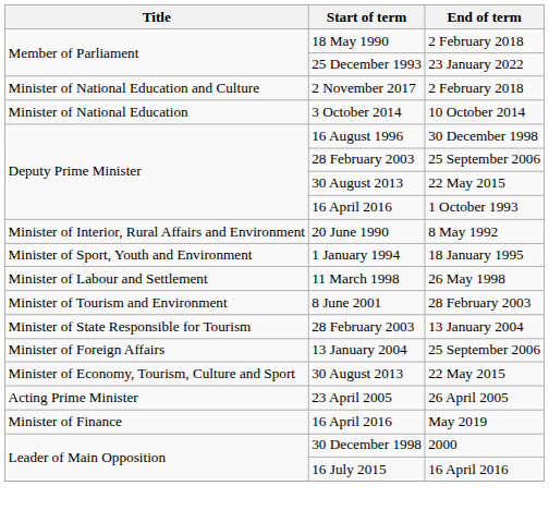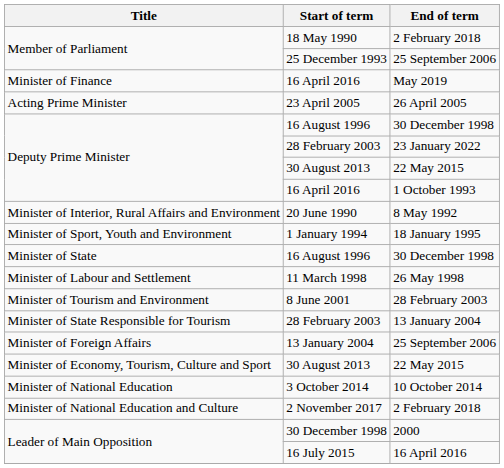 <table class="wikitable sortable" style="font-size:90%;">
 <tr>
 <th>Title</th>
 <th>Start of term</th>
 <th>End of term</th>
 </tr>
 <tr>
 <td rowspan=2>Member of Parliament</td>
 <td>18 May 1990</td>
 <td>2 February 2018</td>
 </tr>
 <tr>
 <td>25 December 1993</td>
-<td>23 January 2022</td>
+<td>25 September 2006</td>
 </tr>
 <tr>
-<td>Minister of National Education and Culture</td>
-<td>2 November 2017</td>
-<td>2 February 2018</td>
+<td>Minister of Finance</td>
+<td>16 April 2016</td>
+<td>May 2019</td>
 </tr>
 <tr>
-<td>Minister of National Education</td>
-<td>3 October 2014</td>
-<td>10 October 2014</td>
+<td>Acting Prime Minister</td>
+<td>23 April 2005</td>
+<td>26 April 2005</td>
 </tr>
 <tr>
 <td rowspan=4>Deputy Prime Minister</td>
 <td>16 August 1996</td>
 <td>30 December 1998</td>
 </tr>
 <tr>
 <td>28 February 2003</td>
-<td>25 September 2006</td>
+<td>23 January 2022</td>
 </tr>
 <tr>
 <td>30 August 2013</td>
 <td>22 May 2015</td>
 </tr>
 <tr>
 <td>16 April 2016</td>
 <td>1 October 1993</td>
 </tr>
 <tr>
 <td>Minister of Interior, Rural Affairs and Environment</td>
 <td>20 June 1990</td>
 <td>8 May 1992</td>
 </tr>
 <tr>
 <td>Minister of Sport, Youth and Environment</td>
 <td>1 January 1994</td>
 <td>18 January 1995</td>
+</tr>
+<tr>
+<td>Minister of State</td>
+<td>16 August 1996</td>
+<td>30 December 1998</td>
 </tr>
 <tr>
 <td>Minister of Labour and Settlement</td>
 <td>11 March 1998</td>
 <td>26 May 1998</td>
 </tr>
 <tr>
 <td>Minister of Tourism and Environment</td>
 <td>8 June 2001</td>
 <td>28 February 2003</td>
 </tr>
 <tr>
 <td>Minister of State Responsible for Tourism</td>
 <td>28 February 2003</td>
 <td>13 January 2004</td>
 </tr>
 <tr>
 <td>Minister of Foreign Affairs</td>
 <td>13 January 2004</td>
 <td>25 September 2006</td>
 </tr>
 <tr>
 <td>Minister of Economy, Tourism, Culture and Sport</td>
 <td>30 August 2013</td>
 <td>22 May 2015</td>
 </tr>
 <tr>
-<td>Acting Prime Minister</td>
-<td>23 April 2005</td>
-<td>26 April 2005</td>
+<td>Minister of National Education</td>
+<td>3 October 2014</td>
+<td>10 October 2014</td>
 </tr>
 <tr>
-<td>Minister of Finance</td>
-<td>16 April 2016</td>
-<td>May 2019</td>
+<td>Minister of National Education and Culture</td>
+<td>2 November 2017</td>
+<td>2 February 2018</td>
 </tr>
 <tr>
 <td rowspan=2>Leader of Main Opposition</td>
 <td>30 December 1998</td>
 <td>2000</td>
 </tr>
 <tr>
 <td>16 July 2015</td>
 <td>16 April 2016</td>
 </tr>
 <tr>
 </tr>
 </table>
